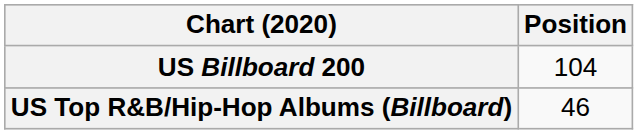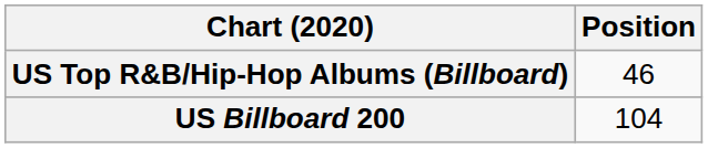 <table class="wikitable sortable plainrowheaders" style="text-align:center">
 <tr>
 <th scope="col">Chart (2020)</th>
 <th scope="col">Position</th>
 </tr>
 <tr>
+<th scope="row">US Top R&B/Hip-Hop Albums (<em>Billboard</em>)</th>
+<td>46</td>
+</tr>
+<tr>
 <th scope="row">US <em>Billboard</em> 200</th>
 <td>104</td>
 </tr>
-<tr>
-<th scope="row">US Top R&B/Hip-Hop Albums (<em>Billboard</em>)</th>
-<td>46</td>
-</tr>
 </table>
